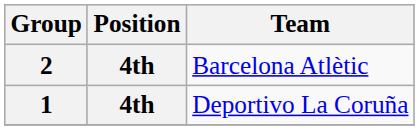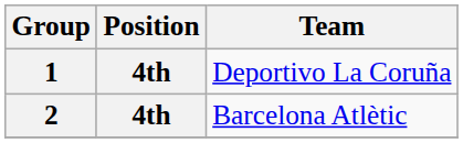 <table class="wikitable">
 <tr>
 <th>Group</th>
 <th>Position</th>
 <th>Team</th>
 </tr>
 <tr>
+<th>1</th>
+<th>4th</th>
+<td><a href='#'>Deportivo La Coruña</a></td>
+</tr>
+<tr>
 <th>2</th>
 <th>4th</th>
 <td><a href='#'>Barcelona Atlètic</a></td>
 </tr>
 <tr>
-<th>1</th>
-<th>4th</th>
-<td><a href='#'>Deportivo La Coruña</a></td>
-</tr>
-<tr>
 </tr>
 </table>
